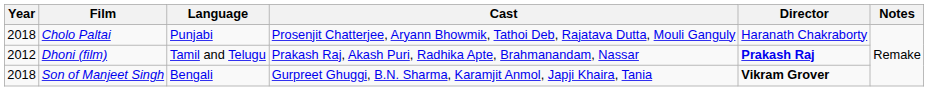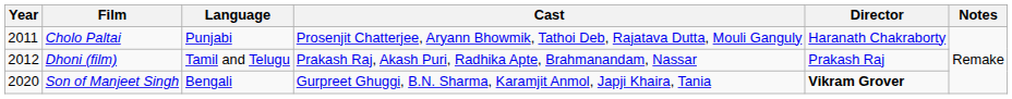 <table class="wikitable sortable">
 <tr>
 <th>Year</th>
 <th>Film</th>
 <th>Language</th>
 <th>Cast</th>
 <th>Director</th>
 <th>Notes</th>
 </tr>
 <tr>
-<td>2018</td>
+<td>2011</td>
 <td><em><a href='#'>Cholo Paltai</a></em></td>
 <td><a href='#'>Punjabi</a></td>
 <td><a href='#'>Prosenjit Chatterjee</a>, <a href='#'>Aryann Bhowmik</a>, <a href='#'>Tathoi Deb</a>, <a href='#'>Rajatava Dutta</a>, <a href='#'>Mouli Ganguly</a></td>
 <td><a href='#'>Haranath Chakraborty</a></td>
 <td rowspan="3">Remake</td>
 </tr>
 <tr>
 <td>2012</td>
 <td><em><a href='#'>Dhoni (film)</a></em></td>
 <td><a href='#'>Tamil</a> and <a href='#'>Telugu</a></td>
 <td><a href='#'>Prakash Raj</a>, <a href='#'>Akash Puri</a>, <a href='#'>Radhika Apte</a>, <a href='#'>Brahmanandam</a>, <a href='#'>Nassar</a></td>
-<td><strong><a href='#'>Prakash Raj</a></strong></td>
+<td><a href='#'>Prakash Raj</a></td>
 </tr>
 <tr>
-<td>2018</td>
+<td>2020</td>
 <td><em><a href='#'>Son of Manjeet Singh</a></em></td>
 <td><a href='#'>Bengali</a></td>
 <td><a href='#'>Gurpreet Ghuggi</a>, <a href='#'>B.N. Sharma</a>, <a href='#'>Karamjit Anmol</a>, <a href='#'>Japji Khaira</a>, <a href='#'>Tania</a></td>
 <td><strong>Vikram Grover</strong></td>
 </tr>
 </table>
